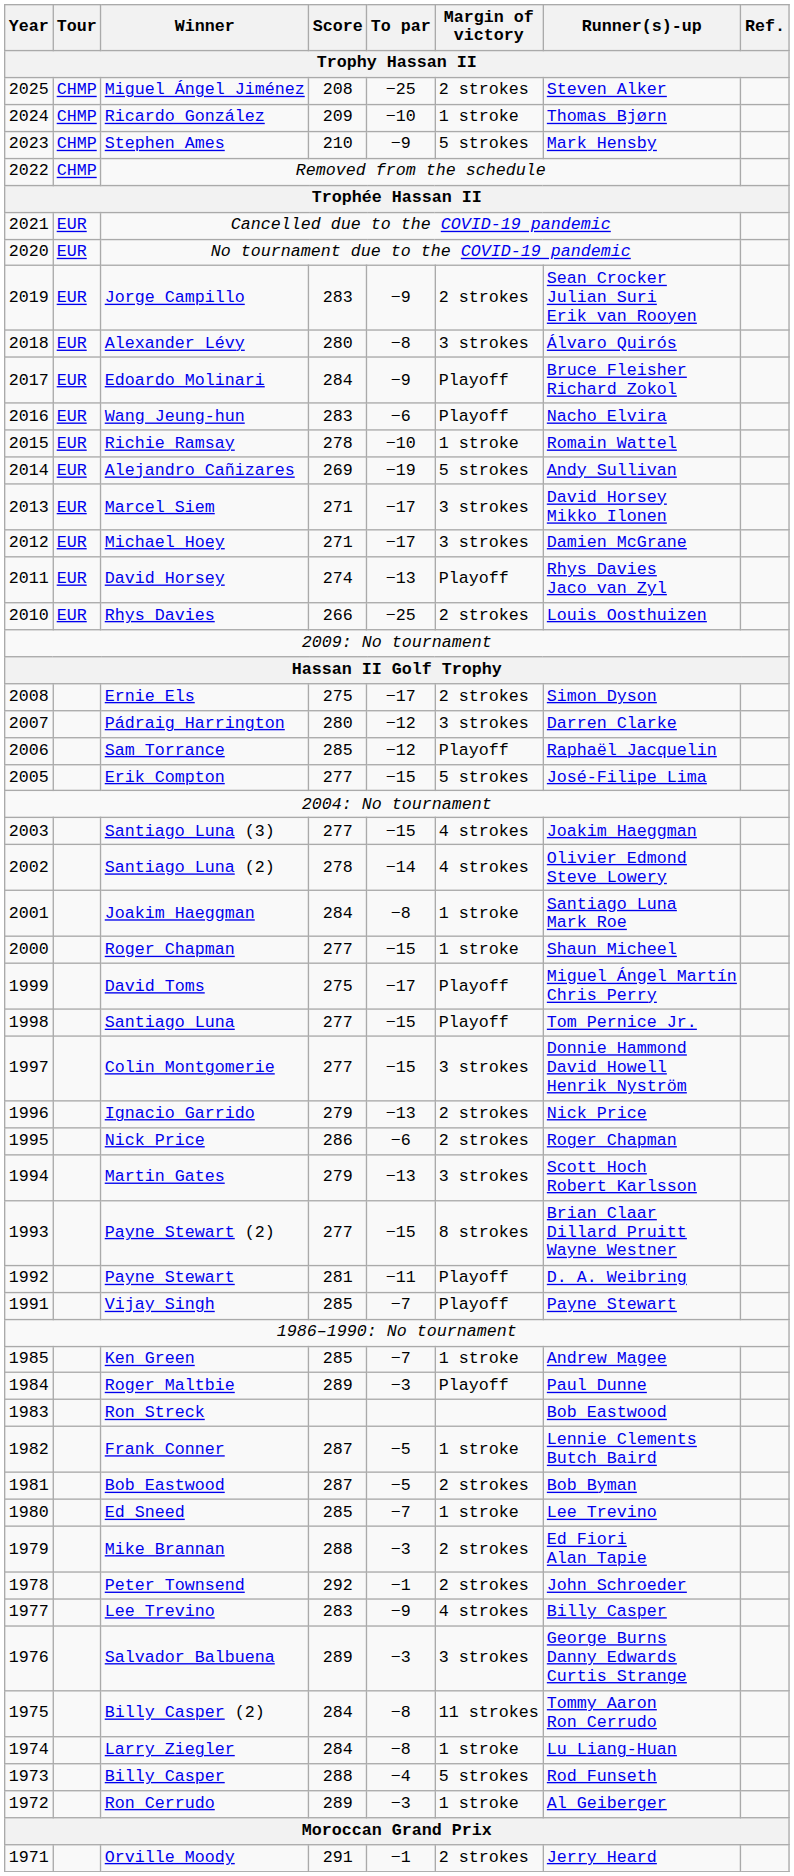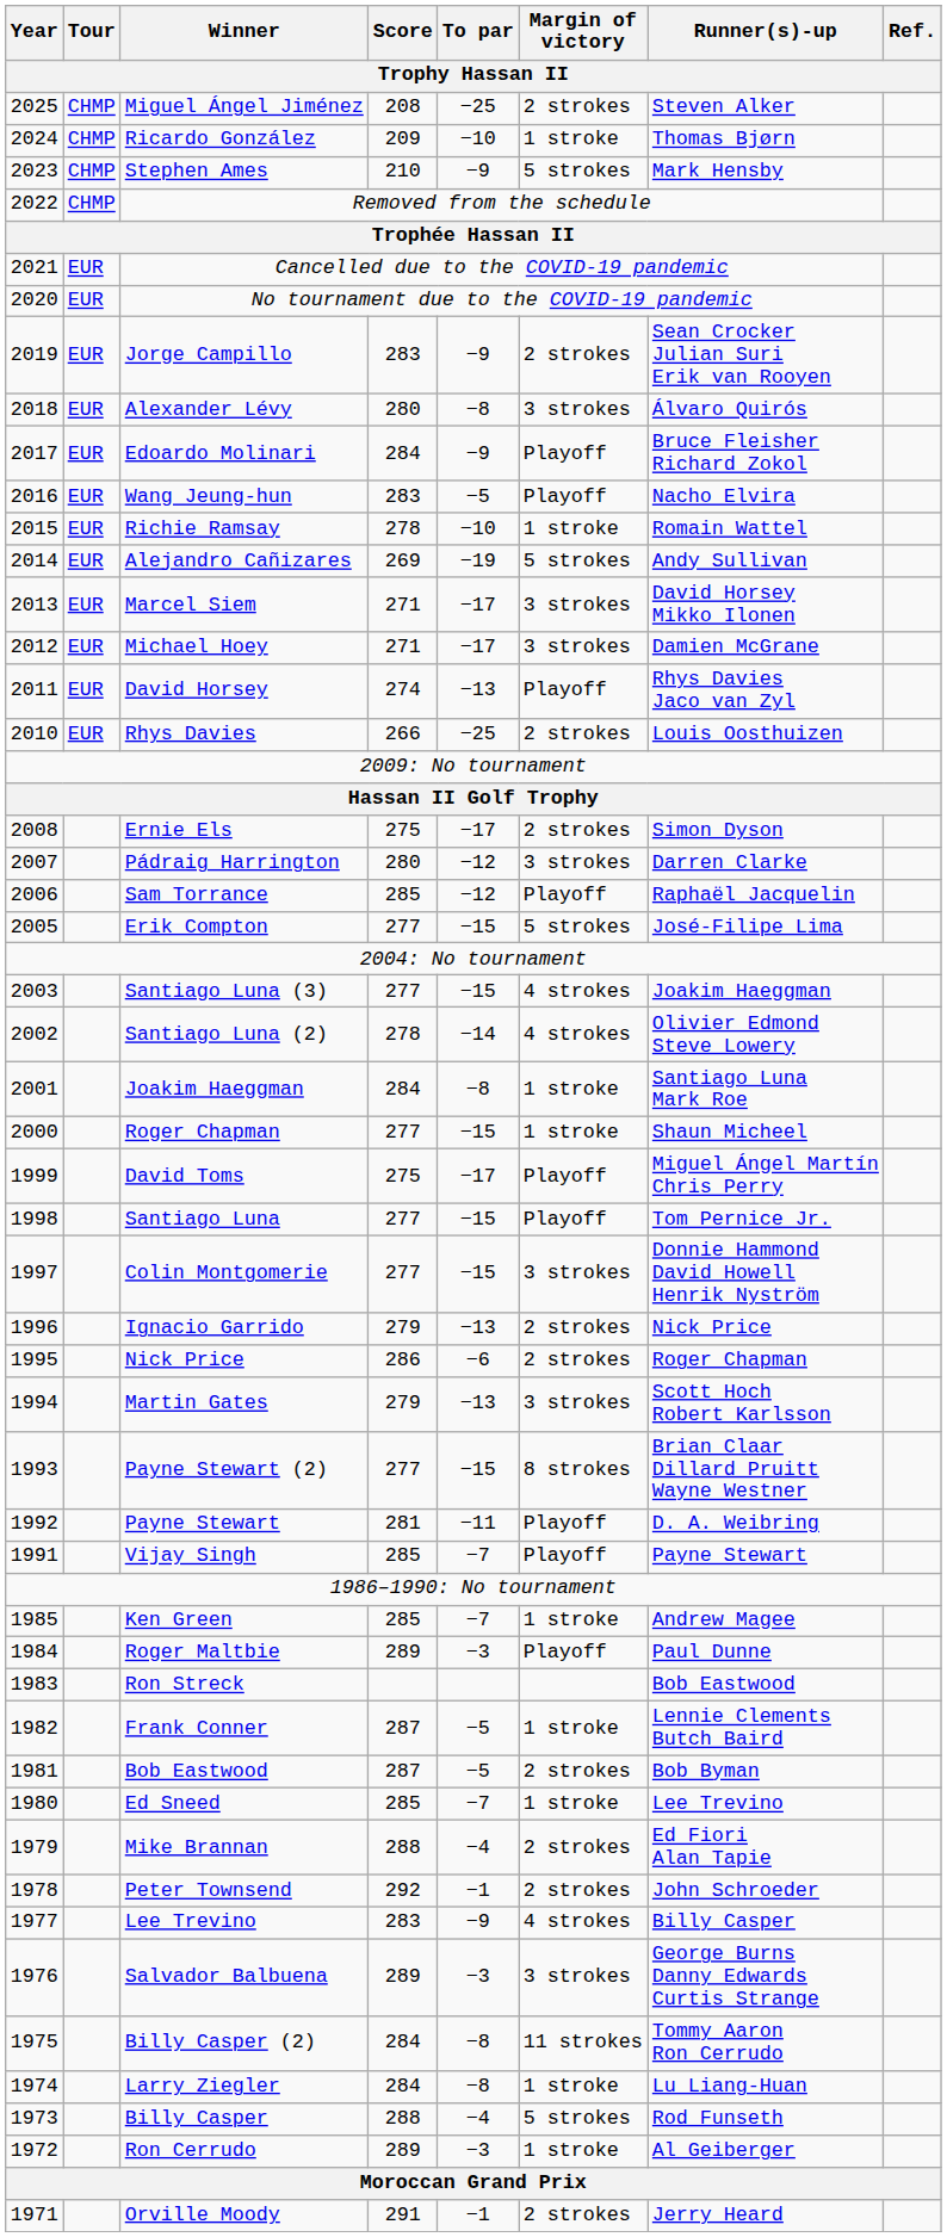 <table class=wikitable style="font-size:95%">
 <tr>
 <th>Year</th>
 <th>Tour</th>
 <th>Winner</th>
 <th>Score</th>
 <th>To par</th>
 <th>Margin of<br>victory</th>
 <th>Runner(s)-up</th>
 <th>Ref.</th>
 </tr>
 <tr>
 <th colspan=10>Trophy Hassan II</th>
 </tr>
 <tr>
 <td>2025</td>
 <td><a href='#'>CHMP</a></td>
 <td> <a href='#'>Miguel Ángel Jiménez</a></td>
 <td align=center>208</td>
 <td align=center>−25</td>
 <td>2 strokes</td>
 <td> <a href='#'>Steven Alker</a></td>
 <td></td>
 </tr>
 <tr>
 <td>2024</td>
 <td><a href='#'>CHMP</a></td>
 <td> <a href='#'>Ricardo González</a></td>
 <td align=center>209</td>
 <td align=center>−10</td>
 <td>1 stroke</td>
 <td> <a href='#'>Thomas Bjørn</a></td>
 <td></td>
 </tr>
 <tr>
 <td>2023</td>
 <td><a href='#'>CHMP</a></td>
 <td> <a href='#'>Stephen Ames</a></td>
 <td align=center>210</td>
 <td align=center>−9</td>
 <td>5 strokes</td>
 <td> <a href='#'>Mark Hensby</a></td>
 <td></td>
 </tr>
 <tr>
 <td>2022</td>
 <td><a href='#'>CHMP</a></td>
 <td colspan=5 align=center><em>Removed from the schedule</em></td>
 <td></td>
 </tr>
 <tr>
 <th colspan=10>Trophée Hassan II</th>
 </tr>
 <tr>
 <td>2021</td>
 <td><a href='#'>EUR</a></td>
 <td colspan=5 align=center><em>Cancelled due to the <a href='#'>COVID-19 pandemic</a></em></td>
 <td></td>
 </tr>
 <tr>
 <td>2020</td>
 <td><a href='#'>EUR</a></td>
 <td colspan=5 align=center><em>No tournament due to the <a href='#'>COVID-19 pandemic</a></em></td>
 <td></td>
 </tr>
 <tr>
 <td>2019</td>
 <td><a href='#'>EUR</a></td>
 <td> <a href='#'>Jorge Campillo</a></td>
 <td align=center>283</td>
 <td align=center>−9</td>
 <td>2 strokes</td>
 <td> <a href='#'>Sean Crocker</a><br> <a href='#'>Julian Suri</a><br> <a href='#'>Erik van Rooyen</a></td>
 <td></td>
 </tr>
 <tr>
 <td>2018</td>
 <td><a href='#'>EUR</a></td>
 <td> <a href='#'>Alexander Lévy</a></td>
 <td align=center>280</td>
 <td align=center>−8</td>
 <td>3 strokes</td>
 <td> <a href='#'>Álvaro Quirós</a></td>
 <td></td>
 </tr>
 <tr>
 <td>2017</td>
 <td><a href='#'>EUR</a></td>
 <td> <a href='#'>Edoardo Molinari</a></td>
 <td align=center>284</td>
 <td align=center>−9</td>
 <td>Playoff</td>
 <td> <a href='#'>Bruce Fleisher</a><br> <a href='#'>Richard Zokol</a></td>
 <td></td>
 </tr>
 <tr>
 <td>2016</td>
 <td><a href='#'>EUR</a></td>
 <td> <a href='#'>Wang Jeung-hun</a></td>
 <td align=center>283</td>
-<td align=center>−6</td>
+<td align=center>−5</td>
 <td>Playoff</td>
 <td> <a href='#'>Nacho Elvira</a></td>
 <td></td>
 </tr>
 <tr>
 <td>2015</td>
 <td><a href='#'>EUR</a></td>
 <td> <a href='#'>Richie Ramsay</a></td>
 <td align=center>278</td>
 <td align=center>−10</td>
 <td>1 stroke</td>
 <td> <a href='#'>Romain Wattel</a></td>
 <td></td>
 </tr>
 <tr>
 <td>2014</td>
 <td><a href='#'>EUR</a></td>
 <td> <a href='#'>Alejandro Cañizares</a></td>
 <td align=center>269</td>
 <td align=center>−19</td>
 <td>5 strokes</td>
 <td> <a href='#'>Andy Sullivan</a></td>
 <td></td>
 </tr>
 <tr>
 <td>2013</td>
 <td><a href='#'>EUR</a></td>
 <td> <a href='#'>Marcel Siem</a></td>
 <td align=center>271</td>
 <td align=center>−17</td>
 <td>3 strokes</td>
 <td> <a href='#'>David Horsey</a><br> <a href='#'>Mikko Ilonen</a></td>
 <td></td>
 </tr>
 <tr>
 <td>2012</td>
 <td><a href='#'>EUR</a></td>
 <td> <a href='#'>Michael Hoey</a></td>
 <td align=center>271</td>
 <td align=center>−17</td>
 <td>3 strokes</td>
 <td> <a href='#'>Damien McGrane</a></td>
 <td></td>
 </tr>
 <tr>
 <td>2011</td>
 <td><a href='#'>EUR</a></td>
 <td> <a href='#'>David Horsey</a></td>
 <td align=center>274</td>
 <td align=center>−13</td>
 <td>Playoff</td>
 <td> <a href='#'>Rhys Davies</a><br> <a href='#'>Jaco van Zyl</a></td>
 <td></td>
 </tr>
 <tr>
 <td>2010</td>
 <td><a href='#'>EUR</a></td>
 <td> <a href='#'>Rhys Davies</a></td>
 <td align=center>266</td>
 <td align=center>−25</td>
 <td>2 strokes</td>
 <td> <a href='#'>Louis Oosthuizen</a></td>
 <td></td>
 </tr>
 <tr>
 <td colspan=9 align=center><em>2009: No tournament</em></td>
 </tr>
 <tr>
 <th colspan=10>Hassan II Golf Trophy</th>
 </tr>
 <tr>
 <td>2008</td>
 <td></td>
 <td> <a href='#'>Ernie Els</a></td>
 <td align=center>275</td>
 <td align=center>−17</td>
 <td>2 strokes</td>
 <td> <a href='#'>Simon Dyson</a></td>
 <td></td>
 </tr>
 <tr>
 <td>2007</td>
 <td></td>
 <td> <a href='#'>Pádraig Harrington</a></td>
 <td align=center>280</td>
 <td align=center>−12</td>
 <td>3 strokes</td>
 <td> <a href='#'>Darren Clarke</a></td>
 <td></td>
 </tr>
 <tr>
 <td>2006</td>
 <td></td>
 <td> <a href='#'>Sam Torrance</a></td>
 <td align=center>285</td>
 <td align=center>−12</td>
 <td>Playoff</td>
 <td> <a href='#'>Raphaël Jacquelin</a></td>
 <td></td>
 </tr>
 <tr>
 <td>2005</td>
 <td></td>
 <td> <a href='#'>Erik Compton</a></td>
 <td align=center>277</td>
 <td align=center>−15</td>
 <td>5 strokes</td>
 <td> <a href='#'>José-Filipe Lima</a></td>
 <td></td>
 </tr>
 <tr>
 <td colspan=9 align=center><em>2004: No tournament</em></td>
 </tr>
 <tr>
 <td>2003</td>
 <td></td>
 <td> <a href='#'>Santiago Luna</a> (3)</td>
 <td align=center>277</td>
 <td align=center>−15</td>
 <td>4 strokes</td>
 <td> <a href='#'>Joakim Haeggman</a></td>
 <td></td>
 </tr>
 <tr>
 <td>2002</td>
 <td></td>
 <td> <a href='#'>Santiago Luna</a> (2)</td>
 <td align=center>278</td>
 <td align=center>−14</td>
 <td>4 strokes</td>
 <td> <a href='#'>Olivier Edmond</a><br> <a href='#'>Steve Lowery</a></td>
 <td></td>
 </tr>
 <tr>
 <td>2001</td>
 <td></td>
 <td> <a href='#'>Joakim Haeggman</a></td>
 <td align=center>284</td>
 <td align=center>−8</td>
 <td>1 stroke</td>
 <td> <a href='#'>Santiago Luna</a><br> <a href='#'>Mark Roe</a></td>
 <td></td>
 </tr>
 <tr>
 <td>2000</td>
 <td></td>
 <td> <a href='#'>Roger Chapman</a></td>
 <td align=center>277</td>
 <td align=center>−15</td>
 <td>1 stroke</td>
 <td> <a href='#'>Shaun Micheel</a></td>
 <td></td>
 </tr>
 <tr>
 <td>1999</td>
 <td></td>
 <td> <a href='#'>David Toms</a></td>
 <td align=center>275</td>
 <td align=center>−17</td>
 <td>Playoff</td>
 <td> <a href='#'>Miguel Ángel Martín</a><br> <a href='#'>Chris Perry</a></td>
 <td></td>
 </tr>
 <tr>
 <td>1998</td>
 <td></td>
 <td> <a href='#'>Santiago Luna</a></td>
 <td align=center>277</td>
 <td align=center>−15</td>
 <td>Playoff</td>
 <td> <a href='#'>Tom Pernice Jr.</a></td>
 <td></td>
 </tr>
 <tr>
 <td>1997</td>
 <td></td>
 <td> <a href='#'>Colin Montgomerie</a></td>
 <td align=center>277</td>
 <td align=center>−15</td>
 <td>3 strokes</td>
 <td> <a href='#'>Donnie Hammond</a><br> <a href='#'>David Howell</a><br> <a href='#'>Henrik Nyström</a></td>
 <td></td>
 </tr>
 <tr>
 <td>1996</td>
 <td></td>
 <td> <a href='#'>Ignacio Garrido</a></td>
 <td align=center>279</td>
 <td align=center>−13</td>
 <td>2 strokes</td>
 <td> <a href='#'>Nick Price</a></td>
 <td></td>
 </tr>
 <tr>
 <td>1995</td>
 <td></td>
 <td> <a href='#'>Nick Price</a></td>
 <td align=center>286</td>
 <td align=center>−6</td>
 <td>2 strokes</td>
 <td> <a href='#'>Roger Chapman</a></td>
 <td></td>
 </tr>
 <tr>
 <td>1994</td>
 <td></td>
 <td> <a href='#'>Martin Gates</a></td>
 <td align=center>279</td>
 <td align=center>−13</td>
 <td>3 strokes</td>
 <td> <a href='#'>Scott Hoch</a><br> <a href='#'>Robert Karlsson</a></td>
 <td></td>
 </tr>
 <tr>
 <td>1993</td>
 <td></td>
 <td> <a href='#'>Payne Stewart</a> (2)</td>
 <td align=center>277</td>
 <td align=center>−15</td>
 <td>8 strokes</td>
 <td> <a href='#'>Brian Claar</a><br> <a href='#'>Dillard Pruitt</a><br> <a href='#'>Wayne Westner</a></td>
 <td></td>
 </tr>
 <tr>
 <td>1992</td>
 <td></td>
 <td> <a href='#'>Payne Stewart</a></td>
 <td align=center>281</td>
 <td align=center>−11</td>
 <td>Playoff</td>
 <td> <a href='#'>D. A. Weibring</a></td>
 <td></td>
 </tr>
 <tr>
 <td>1991</td>
 <td></td>
 <td> <a href='#'>Vijay Singh</a></td>
 <td align=center>285</td>
 <td align=center>−7</td>
 <td>Playoff</td>
 <td> <a href='#'>Payne Stewart</a></td>
 <td></td>
 </tr>
 <tr>
 <td colspan=10 align=center><em>1986–1990: No tournament</em></td>
 </tr>
 <tr>
 <td>1985</td>
 <td></td>
 <td> <a href='#'>Ken Green</a></td>
 <td align=center>285</td>
 <td align=center>−7</td>
 <td>1 stroke</td>
 <td> <a href='#'>Andrew Magee</a></td>
 <td></td>
 </tr>
 <tr>
 <td>1984</td>
 <td></td>
 <td> <a href='#'>Roger Maltbie</a></td>
 <td align=center>289</td>
 <td align=center>−3</td>
 <td>Playoff</td>
 <td> <a href='#'>Paul Dunne</a></td>
 <td></td>
 </tr>
 <tr>
 <td>1983</td>
 <td></td>
 <td> <a href='#'>Ron Streck</a></td>
 <td align=center></td>
 <td align=center></td>
 <td></td>
 <td> <a href='#'>Bob Eastwood</a></td>
 <td></td>
 </tr>
 <tr>
 <td>1982</td>
 <td></td>
 <td> <a href='#'>Frank Conner</a></td>
 <td align=center>287</td>
 <td align=center>−5</td>
 <td>1 stroke</td>
 <td> <a href='#'>Lennie Clements</a><br> <a href='#'>Butch Baird</a></td>
 <td></td>
 </tr>
 <tr>
 <td>1981</td>
 <td></td>
 <td> <a href='#'>Bob Eastwood</a></td>
 <td align=center>287</td>
 <td align=center>−5</td>
 <td>2 strokes</td>
 <td> <a href='#'>Bob Byman</a></td>
 <td></td>
 </tr>
 <tr>
 <td>1980</td>
 <td></td>
 <td> <a href='#'>Ed Sneed</a></td>
 <td align=center>285</td>
 <td align=center>−7</td>
 <td>1 stroke</td>
 <td> <a href='#'>Lee Trevino</a></td>
 <td></td>
 </tr>
 <tr>
 <td>1979</td>
 <td></td>
 <td> <a href='#'>Mike Brannan</a></td>
 <td align=center>288</td>
-<td align=center>−3</td>
+<td align=center>−4</td>
 <td>2 strokes</td>
 <td> <a href='#'>Ed Fiori</a><br> <a href='#'>Alan Tapie</a></td>
 <td></td>
 </tr>
 <tr>
 <td>1978</td>
 <td></td>
 <td> <a href='#'>Peter Townsend</a></td>
 <td align=center>292</td>
 <td align=center>−1</td>
 <td>2 strokes</td>
 <td> <a href='#'>John Schroeder</a></td>
 <td></td>
 </tr>
 <tr>
 <td>1977</td>
 <td></td>
 <td> <a href='#'>Lee Trevino</a></td>
 <td align=center>283</td>
 <td align=center>−9</td>
 <td>4 strokes</td>
 <td> <a href='#'>Billy Casper</a></td>
 <td></td>
 </tr>
 <tr>
 <td>1976</td>
 <td></td>
 <td> <a href='#'>Salvador Balbuena</a></td>
 <td align=center>289</td>
 <td align=center>−3</td>
 <td>3 strokes</td>
 <td> <a href='#'>George Burns</a><br> <a href='#'>Danny Edwards</a><br> <a href='#'>Curtis Strange</a></td>
 <td></td>
 </tr>
 <tr>
 <td>1975</td>
 <td></td>
 <td> <a href='#'>Billy Casper</a> (2)</td>
 <td align=center>284</td>
 <td align=center>−8</td>
 <td>11 strokes</td>
 <td> <a href='#'>Tommy Aaron</a><br> <a href='#'>Ron Cerrudo</a></td>
 <td></td>
 </tr>
 <tr>
 <td>1974</td>
 <td></td>
 <td> <a href='#'>Larry Ziegler</a></td>
 <td align=center>284</td>
 <td align=center>−8</td>
 <td>1 stroke</td>
 <td> <a href='#'>Lu Liang-Huan</a></td>
 <td></td>
 </tr>
 <tr>
 <td>1973</td>
 <td></td>
 <td> <a href='#'>Billy Casper</a></td>
 <td align=center>288</td>
 <td align=center>−4</td>
 <td>5 strokes</td>
 <td> <a href='#'>Rod Funseth</a></td>
 <td></td>
 </tr>
 <tr>
 <td>1972</td>
 <td></td>
 <td> <a href='#'>Ron Cerrudo</a></td>
 <td align=center>289</td>
 <td align=center>−3</td>
 <td>1 stroke</td>
 <td> <a href='#'>Al Geiberger</a></td>
 <td></td>
 </tr>
 <tr>
 <th colspan=10>Moroccan Grand Prix</th>
 </tr>
 <tr>
 <td>1971</td>
 <td></td>
 <td> <a href='#'>Orville Moody</a></td>
 <td align=center>291</td>
 <td align=center>−1</td>
 <td>2 strokes</td>
 <td> <a href='#'>Jerry Heard</a></td>
 <td></td>
 </tr>
 </table>
